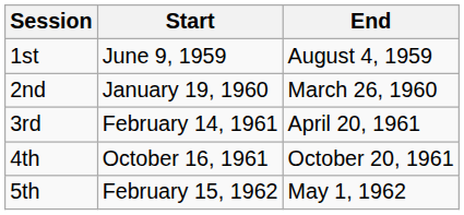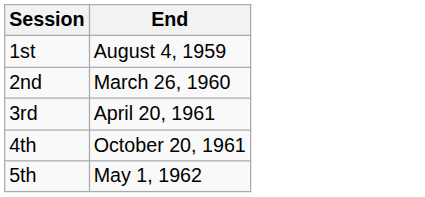 <table class="wikitable">
 <tr>
 <th>Session</th>
-<th>Start</th>
 <th>End</th>
 </tr>
 <tr>
 <td>1st</td>
-<td>June 9, 1959</td>
 <td>August 4, 1959</td>
 </tr>
 <tr>
 <td>2nd</td>
-<td>January 19, 1960</td>
 <td>March 26, 1960</td>
 </tr>
 <tr>
 <td>3rd</td>
-<td>February 14, 1961</td>
 <td>April 20, 1961</td>
 </tr>
 <tr>
 <td>4th</td>
-<td>October 16, 1961</td>
 <td>October 20, 1961</td>
 </tr>
 <tr>
 <td>5th</td>
-<td>February 15, 1962</td>
 <td>May 1, 1962</td>
 </tr>
 </table>
